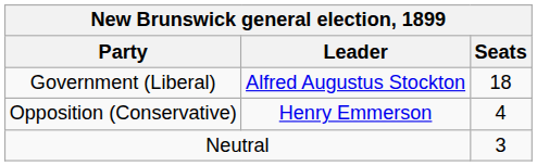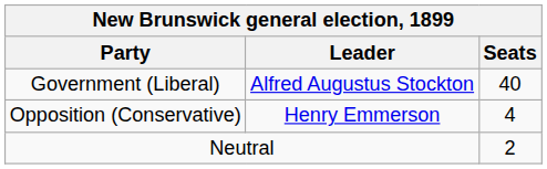 <table class="wikitable" style="text-align:center">
 <tr>
 <th colspan=3>New Brunswick general election, 1899</th>
 </tr>
 <tr>
 <th>Party</th>
 <th>Leader</th>
 <th>Seats</th>
 </tr>
 <tr>
 <td>Government (Liberal)</td>
 <td><a href='#'>Alfred Augustus Stockton</a></td>
-<td>18</td>
+<td>40</td>
 </tr>
 <tr>
 <td>Opposition (Conservative)</td>
 <td><a href='#'>Henry Emmerson</a></td>
 <td>4</td>
 </tr>
 <tr>
 <td colspan=2>Neutral</td>
-<td>3</td>
+<td>2</td>
 </tr>
 </table>
